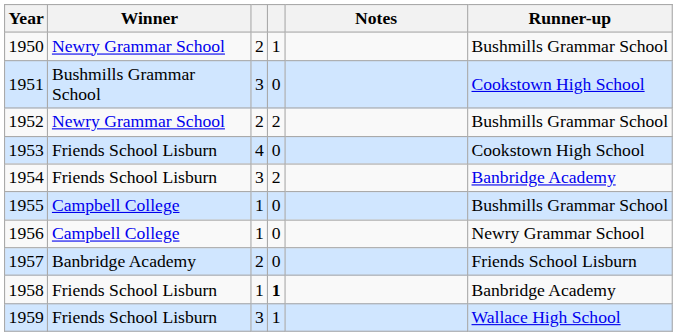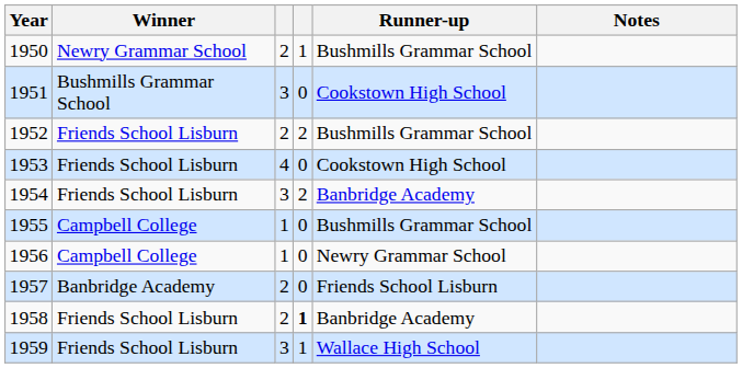 <table class="wikitable">
 <tr>
 <th>Year</th>
 <th>Winner</th>
 <th></th>
 <th></th>
+<th>Runner-up</th>
 <th width="200">Notes</th>
-<th>Runner-up</th>
 </tr>
 <tr>
 <td align="center">1950</td>
 <td width="215"><a href='#'>Newry Grammar School</a></td>
 <td align="center">2</td>
 <td align="center">1</td>
+<td width="215">Bushmills Grammar School</td>
 <td></td>
-<td width="215">Bushmills Grammar School</td>
 </tr>
 <tr style="background: #D0E6FF;">
 <td align="center">1951</td>
 <td>Bushmills Grammar School</td>
 <td align="center">3</td>
 <td align="center">0</td>
+<td><a href='#'>Cookstown High School</a></td>
 <td></td>
-<td><a href='#'>Cookstown High School</a></td>
 </tr>
 <tr>
 <td align="center">1952</td>
-<td width="215"><a href='#'>Newry Grammar School</a></td>
+<td><a href='#'>Friends School Lisburn</a></td>
 <td align="center">2</td>
 <td align="center">2</td>
+<td>Bushmills Grammar School</td>
 <td></td>
-<td>Bushmills Grammar School</td>
 </tr>
 <tr style="background: #D0E6FF;">
 <td align="center">1953</td>
 <td>Friends School Lisburn</td>
 <td align="center">4</td>
 <td align="center">0</td>
+<td>Cookstown High School</td>
 <td></td>
-<td>Cookstown High School</td>
 </tr>
 <tr>
 <td align="center">1954</td>
 <td>Friends School Lisburn</td>
 <td align="center">3</td>
 <td align="center">2</td>
+<td><a href='#'>Banbridge Academy</a></td>
 <td></td>
-<td><a href='#'>Banbridge Academy</a></td>
 </tr>
 <tr style="background: #D0E6FF;">
 <td align="center">1955</td>
 <td><a href='#'>Campbell College</a></td>
 <td align="center">1</td>
 <td align="center">0</td>
+<td>Bushmills Grammar School</td>
 <td></td>
-<td>Bushmills Grammar School</td>
 </tr>
 <tr>
 <td align="center">1956</td>
 <td><a href='#'>Campbell College</a></td>
 <td align="center">1</td>
 <td align="center">0</td>
+<td>Newry Grammar School</td>
 <td></td>
-<td>Newry Grammar School</td>
 </tr>
 <tr style="background: #D0E6FF;">
 <td align="center">1957</td>
 <td>Banbridge Academy</td>
 <td align="center">2</td>
 <td align="center">0</td>
+<td>Friends School Lisburn</td>
 <td></td>
-<td>Friends School Lisburn</td>
 </tr>
 <tr>
 <td align="center">1958</td>
 <td>Friends School Lisburn</td>
-<td align="center">1</td>
+<td align="center">2</td>
 <td align="center"><strong>1</strong></td>
+<td>Banbridge Academy</td>
 <td></td>
-<td>Banbridge Academy</td>
 </tr>
 <tr style="background: #D0E6FF;">
 <td align="center">1959</td>
 <td>Friends School Lisburn</td>
 <td align="center">3</td>
 <td align="center">1</td>
+<td><a href='#'>Wallace High School</a></td>
 <td></td>
-<td><a href='#'>Wallace High School</a></td>
 </tr>
 </table>
